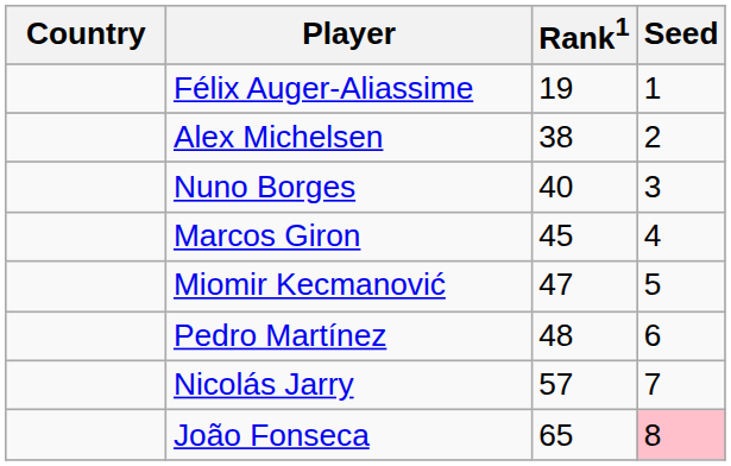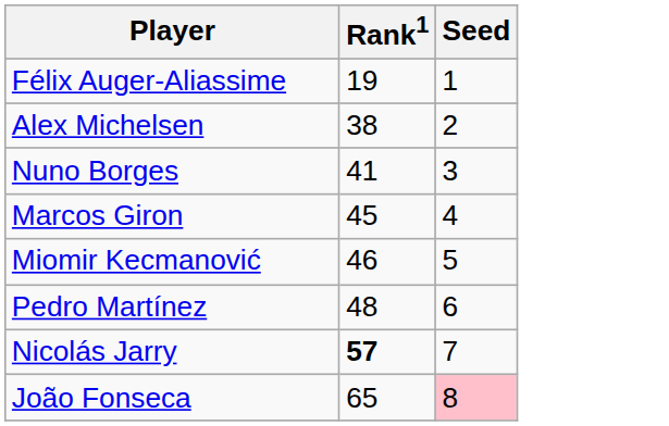 <table class=wikitable>
 <tr>
-<th width="75">Country</th>
 <th width="180">Player</th>
 <th>Rank<sup>1</sup></th>
 <th>Seed</th>
 </tr>
 <tr>
-<td></td>
 <td><a href='#'>Félix Auger-Aliassime</a></td>
 <td>19</td>
 <td>1</td>
 </tr>
 <tr>
-<td></td>
 <td><a href='#'>Alex Michelsen</a></td>
 <td>38</td>
 <td>2</td>
 </tr>
 <tr>
-<td></td>
 <td><a href='#'>Nuno Borges</a></td>
-<td>40</td>
+<td>41</td>
 <td>3</td>
 </tr>
 <tr>
-<td></td>
 <td><a href='#'>Marcos Giron</a></td>
 <td>45</td>
 <td>4</td>
 </tr>
 <tr>
-<td></td>
 <td><a href='#'>Miomir Kecmanović</a></td>
-<td>47</td>
+<td>46</td>
 <td>5</td>
 </tr>
 <tr>
-<td></td>
 <td><a href='#'>Pedro Martínez</a></td>
 <td>48</td>
 <td>6</td>
 </tr>
 <tr>
-<td></td>
 <td><a href='#'>Nicolás Jarry</a></td>
-<td>57</td>
+<td><strong>57</strong></td>
 <td>7</td>
 </tr>
 <tr>
-<td></td>
 <td><a href='#'>João Fonseca</a></td>
 <td>65</td>
 <td style="background: pink;">8</td>
 </tr>
 </table>
